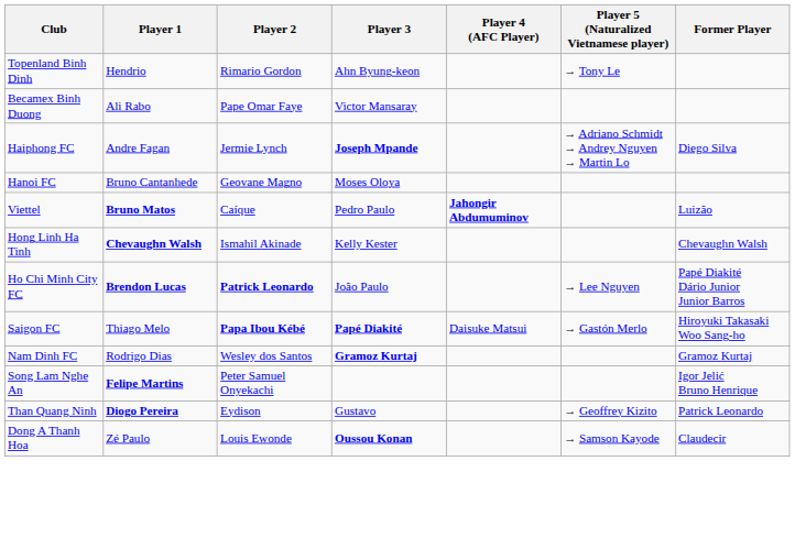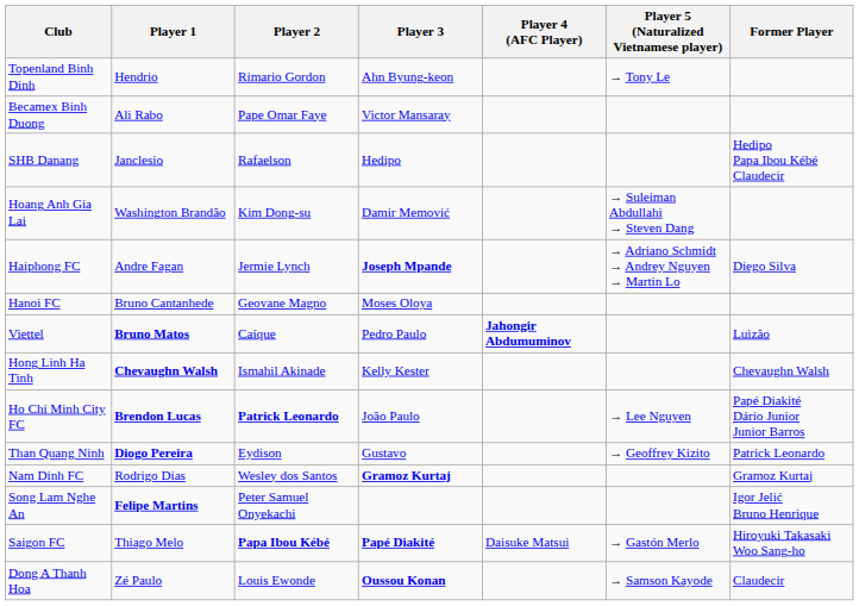 <table class="wikitable" style="font-size:85%;">
 <tr>
 <th style="width:12%">Club</th>
 <th style="width:14%">Player 1</th>
 <th style="width:14%">Player 2</th>
 <th style="width:14%">Player 3</th>
 <th style="width:14%">Player 4<br>(AFC Player)</th>
 <th style="width:14%">Player 5<br>(Naturalized Vietnamese player)</th>
 <th style="width:14%">Former Player</th>
 </tr>
 <tr>
 <td><a href='#'>Topenland Binh Dinh</a></td>
 <td> <a href='#'>Hendrio</a></td>
 <td> <a href='#'>Rimario Gordon</a></td>
 <td> <a href='#'>Ahn Byung-keon</a></td>
 <td></td>
 <td>→ <a href='#'>Tony Le</a></td>
 </tr>
 <tr>
 <td><a href='#'>Becamex Binh Duong</a></td>
 <td> <a href='#'>Ali Rabo</a></td>
 <td> <a href='#'>Pape Omar Faye</a></td>
 <td> <a href='#'>Victor Mansaray</a></td>
 <td></td>
 <td></td>
+<td></td>
+</tr>
+<tr>
+<td><a href='#'>SHB Danang</a></td>
+<td> <a href='#'>Janclesio</a></td>
+<td> <a href='#'>Rafaelson</a></td>
+<td> <a href='#'>Hedipo</a><br></td>
+<td></td>
+<td></td>
+<td> <a href='#'>Hedipo</a><br> <a href='#'>Papa Ibou Kébé</a><br> <a href='#'>Claudecir</a></td>
+</tr>
+<tr>
+<td><a href='#'>Hoang Anh Gia Lai</a></td>
+<td> <a href='#'>Washington Brandão</a></td>
+<td> <a href='#'>Kim Dong-su</a></td>
+<td> <a href='#'>Damir Memović</a></td>
+<td></td>
+<td>→ <a href='#'>Suleiman Abdullahi</a><br> → <a href='#'>Steven Dang</a></td>
 <td></td>
 </tr>
 <tr>
 <td><a href='#'>Haiphong FC</a></td>
 <td> <a href='#'>Andre Fagan</a></td>
 <td> <a href='#'>Jermie Lynch</a></td>
 <td><strong> <a href='#'>Joseph Mpande</a></strong></td>
 <td></td>
 <td>→ <a href='#'>Adriano Schmidt</a><br>→ <a href='#'>Andrey Nguyen</a> <br> → <a href='#'>Martin Lo</a></td>
 <td> <a href='#'>Diego Silva</a></td>
 </tr>
 <tr>
 <td><a href='#'>Hanoi FC</a></td>
 <td> <a href='#'>Bruno Cantanhede</a></td>
 <td> <a href='#'>Geovane Magno</a></td>
 <td> <a href='#'>Moses Oloya</a></td>
 <td></td>
 <td></td>
 <td></td>
 </tr>
 <tr>
 <td><a href='#'>Viettel</a></td>
 <td> <strong><a href='#'>Bruno Matos</a></strong></td>
 <td> <a href='#'>Caíque</a></td>
 <td> <a href='#'>Pedro Paulo</a></td>
 <td> <strong><a href='#'>Jahongir Abdumuminov</a></strong></td>
 <td></td>
 <td> <a href='#'>Luizão</a></td>
 </tr>
 <tr>
 <td><a href='#'>Hong Linh Ha Tinh</a></td>
 <td> <strong><a href='#'>Chevaughn Walsh</a></strong></td>
 <td> <a href='#'>Ismahil Akinade</a></td>
 <td> <a href='#'>Kelly Kester</a></td>
 <td></td>
 <td></td>
 <td> <a href='#'>Chevaughn Walsh</a></td>
 </tr>
 <tr>
 <td><a href='#'>Ho Chi Minh City FC</a></td>
 <td> <strong><a href='#'>Brendon Lucas</a></strong></td>
 <td> <strong><a href='#'>Patrick Leonardo</a></strong></td>
 <td> <a href='#'>João Paulo</a></td>
 <td></td>
 <td>→ <a href='#'>Lee Nguyen</a></td>
 <td> <a href='#'>Papé Diakité</a><br> <a href='#'>Dário Junior</a><br> <a href='#'>Junior Barros</a><br></td>
 </tr>
 <tr>
-<td><a href='#'>Saigon FC</a></td>
-<td> <a href='#'>Thiago Melo</a></td>
-<td><strong> <a href='#'>Papa Ibou Kébé</a></strong></td>
-<td> <strong><a href='#'>Papé Diakité</a></strong></td>
-<td> <a href='#'>Daisuke Matsui</a></td>
-<td>→ <a href='#'>Gastón Merlo</a></td>
-<td> <a href='#'>Hiroyuki Takasaki</a><br> <a href='#'>Woo Sang-ho</a></td>
+<td><a href='#'>Than Quang Ninh</a></td>
+<td> <strong><a href='#'>Diogo Pereira</a></strong></td>
+<td> <a href='#'>Eydison</a></td>
+<td> <a href='#'>Gustavo</a></td>
+<td></td>
+<td>→ <a href='#'>Geoffrey Kizito</a></td>
+<td> <a href='#'>Patrick Leonardo</a></td>
 </tr>
 <tr>
 <td><a href='#'>Nam Dinh FC</a></td>
 <td> <a href='#'>Rodrigo Dias</a></td>
 <td> <a href='#'>Wesley dos Santos</a></td>
 <td> <strong><a href='#'>Gramoz Kurtaj</a></strong></td>
 <td></td>
 <td></td>
 <td> <a href='#'>Gramoz Kurtaj</a></td>
 </tr>
 <tr>
 <td><a href='#'>Song Lam Nghe An</a></td>
 <td> <strong><a href='#'>Felipe Martins</a></strong></td>
 <td> <a href='#'>Peter Samuel Onyekachi</a></td>
 <td></td>
 <td></td>
 <td></td>
 <td> <a href='#'>Igor Jelić</a><br> <a href='#'>Bruno Henrique</a></td>
 </tr>
 <tr>
-<td><a href='#'>Than Quang Ninh</a></td>
-<td> <strong><a href='#'>Diogo Pereira</a></strong></td>
-<td> <a href='#'>Eydison</a></td>
-<td> <a href='#'>Gustavo</a></td>
-<td></td>
-<td>→ <a href='#'>Geoffrey Kizito</a></td>
-<td> <a href='#'>Patrick Leonardo</a></td>
+<td><a href='#'>Saigon FC</a></td>
+<td> <a href='#'>Thiago Melo</a></td>
+<td><strong> <a href='#'>Papa Ibou Kébé</a></strong></td>
+<td> <strong><a href='#'>Papé Diakité</a></strong></td>
+<td> <a href='#'>Daisuke Matsui</a></td>
+<td>→ <a href='#'>Gastón Merlo</a></td>
+<td> <a href='#'>Hiroyuki Takasaki</a><br> <a href='#'>Woo Sang-ho</a></td>
 </tr>
 <tr>
 <td><a href='#'>Dong A Thanh Hoa</a></td>
 <td> <a href='#'>Zé Paulo</a></td>
 <td> <a href='#'>Louis Ewonde</a></td>
 <td> <strong><a href='#'>Oussou Konan</a></strong></td>
 <td></td>
 <td>→ <a href='#'>Samson Kayode</a></td>
 <td> <a href='#'>Claudecir</a></td>
 </tr>
 </table>
